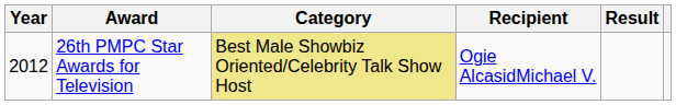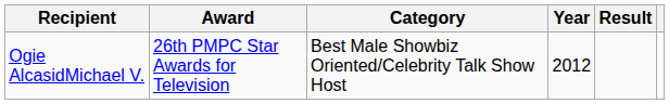 <table class="wikitable">
 <tr>
-<th>Year</th>
+<th>Recipient</th>
 <th>Award</th>
 <th>Category</th>
-<th>Recipient</th>
+<th>Year</th>
 <th>Result</th>
 <th></th>
 </tr>
 <tr>
+<td><a href='#'>Ogie Alcasid</a><a href='#'>Michael V.</a></td>
+<td><a href='#'>26th PMPC Star Awards for Television</a></td>
+<td>Best Male Showbiz Oriented/Celebrity Talk Show Host</td>
 <td>2012</td>
-<td><a href='#'>26th PMPC Star Awards for Television</a></td>
-<td style="background: khaki;">Best Male Showbiz Oriented/Celebrity Talk Show Host</td>
-<td><a href='#'>Ogie Alcasid</a><a href='#'>Michael V.</a></td>
 <td></td>
 <td></td>
 </tr>
 </table>
